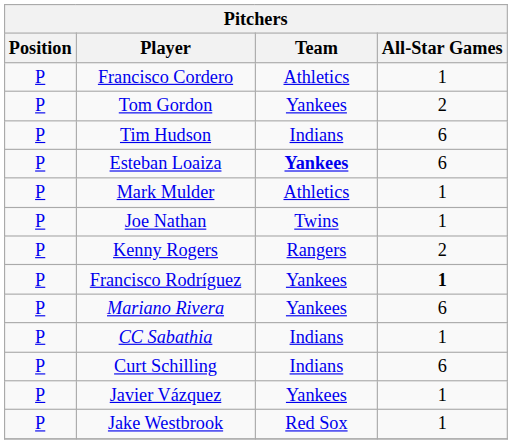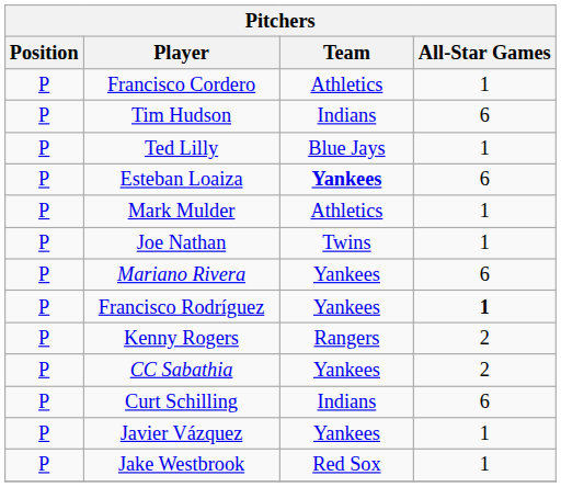 <table class="wikitable" style="font-size: 100%; text-align:right;">
 <tr>
 <th colspan="4">Pitchers</th>
 </tr>
 <tr>
 <th>Position</th>
 <th width="150">Player</th>
 <th width="100">Team</th>
 <th>All-Star Games</th>
 </tr>
 <tr>
 <td align="center"><a href='#'>P</a></td>
 <td align="center"><a href='#'>Francisco Cordero</a></td>
 <td align="center"><a href='#'>Athletics</a></td>
 <td align="center">1</td>
 </tr>
 <tr>
 <td align="center"><a href='#'>P</a></td>
-<td align="center"><a href='#'>Tom Gordon</a></td>
-<td align="center"><a href='#'>Yankees</a></td>
-<td align="center">2</td>
+<td align="center"><a href='#'>Tim Hudson</a></td>
+<td align="center"><a href='#'>Indians</a></td>
+<td align="center">6</td>
 </tr>
 <tr>
 <td align="center"><a href='#'>P</a></td>
-<td align="center"><a href='#'>Tim Hudson</a></td>
-<td align="center"><a href='#'>Indians</a></td>
-<td align="center">6</td>
+<td align="center"><a href='#'>Ted Lilly</a></td>
+<td align="center"><a href='#'>Blue Jays</a></td>
+<td align="center">1</td>
 </tr>
 <tr>
 <td align="center"><a href='#'>P</a></td>
 <td align="center"><a href='#'>Esteban Loaiza</a></td>
 <td align="center"><strong><a href='#'>Yankees</a></strong></td>
 <td align="center">6</td>
 </tr>
 <tr>
 <td align="center"><a href='#'>P</a></td>
 <td align="center"><a href='#'>Mark Mulder</a></td>
 <td align="center"><a href='#'>Athletics</a></td>
 <td align="center">1</td>
 </tr>
 <tr>
 <td align="center"><a href='#'>P</a></td>
 <td align="center"><a href='#'>Joe Nathan</a></td>
 <td align="center"><a href='#'>Twins</a></td>
 <td align="center">1</td>
 </tr>
 <tr>
 <td align="center"><a href='#'>P</a></td>
-<td align="center"><a href='#'>Kenny Rogers</a></td>
-<td align="center"><a href='#'>Rangers</a></td>
-<td align="center">2</td>
+<td align="center"><em><a href='#'>Mariano Rivera</a></em></td>
+<td align="center"><a href='#'>Yankees</a></td>
+<td align="center">6</td>
 </tr>
 <tr>
 <td align="center"><a href='#'>P</a></td>
 <td align="center"><a href='#'>Francisco Rodríguez</a></td>
 <td align="center"><a href='#'>Yankees</a></td>
 <td align="center"><strong>1</strong></td>
 </tr>
 <tr>
 <td align="center"><a href='#'>P</a></td>
-<td align="center"><em><a href='#'>Mariano Rivera</a></em></td>
-<td align="center"><a href='#'>Yankees</a></td>
-<td align="center">6</td>
+<td align="center"><a href='#'>Kenny Rogers</a></td>
+<td align="center"><a href='#'>Rangers</a></td>
+<td align="center">2</td>
 </tr>
 <tr>
 <td align="center"><a href='#'>P</a></td>
 <td align="center"><em><a href='#'>CC Sabathia</a></em></td>
-<td align="center"><a href='#'>Indians</a></td>
-<td align="center">1</td>
+<td align="center"><a href='#'>Yankees</a></td>
+<td align="center">2</td>
 </tr>
 <tr>
 <td align="center"><a href='#'>P</a></td>
 <td align="center"><a href='#'>Curt Schilling</a></td>
 <td align="center"><a href='#'>Indians</a></td>
 <td align="center">6</td>
 </tr>
 <tr>
 <td align="center"><a href='#'>P</a></td>
 <td align="center"><a href='#'>Javier Vázquez</a></td>
 <td align="center"><a href='#'>Yankees</a></td>
 <td align="center">1</td>
 </tr>
 <tr>
 <td align="center"><a href='#'>P</a></td>
 <td align="center"><a href='#'>Jake Westbrook</a></td>
 <td align="center"><a href='#'>Red Sox</a></td>
 <td align="center">1</td>
 </tr>
 <tr>
 </tr>
 </table>
